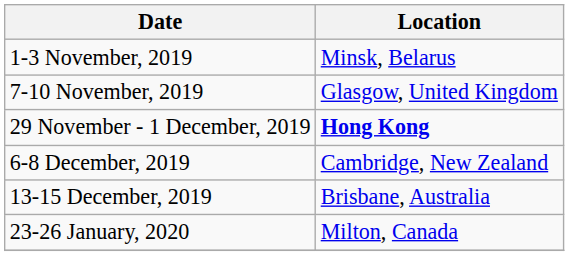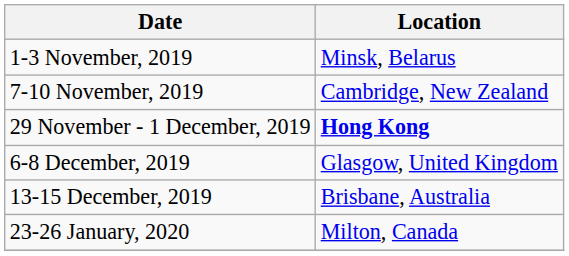 <table class="wikitable">
 <tr>
 <th>Date</th>
 <th>Location</th>
 </tr>
 <tr>
 <td>1-3 November, 2019</td>
 <td> <a href='#'>Minsk</a>, <a href='#'>Belarus</a></td>
 </tr>
 <tr>
 <td>7-10 November, 2019</td>
-<td> <a href='#'>Glasgow</a>, <a href='#'>United Kingdom</a></td>
+<td> <a href='#'>Cambridge</a>, <a href='#'>New Zealand</a></td>
 </tr>
 <tr>
 <td>29 November - 1 December, 2019</td>
 <td><strong> <a href='#'>Hong Kong</a></strong></td>
 </tr>
 <tr>
 <td>6-8 December, 2019</td>
-<td> <a href='#'>Cambridge</a>, <a href='#'>New Zealand</a></td>
+<td> <a href='#'>Glasgow</a>, <a href='#'>United Kingdom</a></td>
 </tr>
 <tr>
 <td>13-15 December, 2019</td>
 <td> <a href='#'>Brisbane</a>, <a href='#'>Australia</a></td>
 </tr>
 <tr>
 <td>23-26 January, 2020</td>
 <td> <a href='#'>Milton</a>, <a href='#'>Canada</a></td>
 </tr>
 <tr>
 </tr>
 </table>
